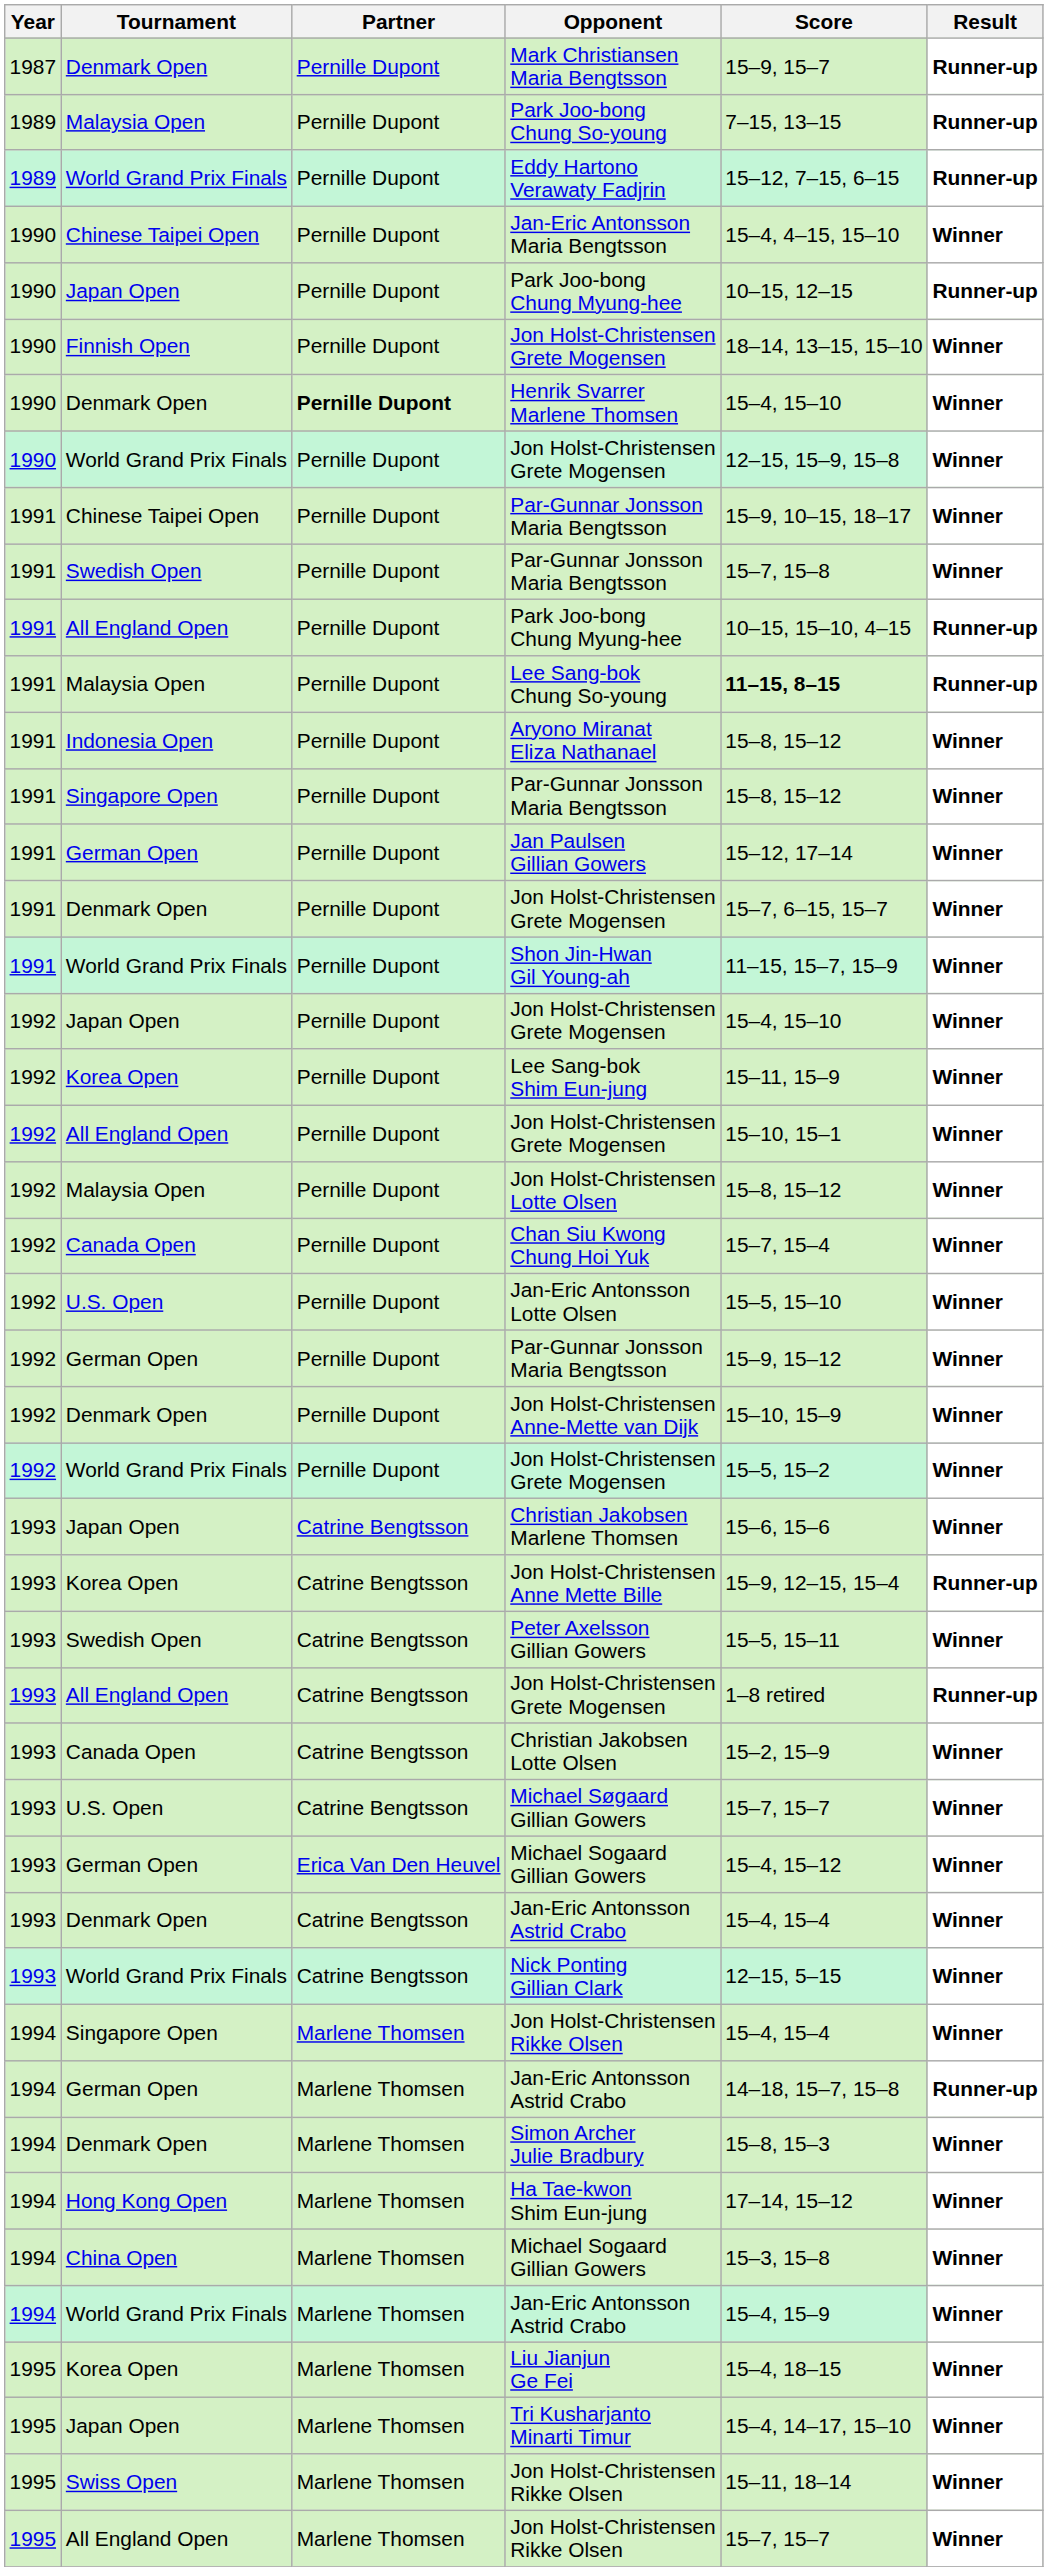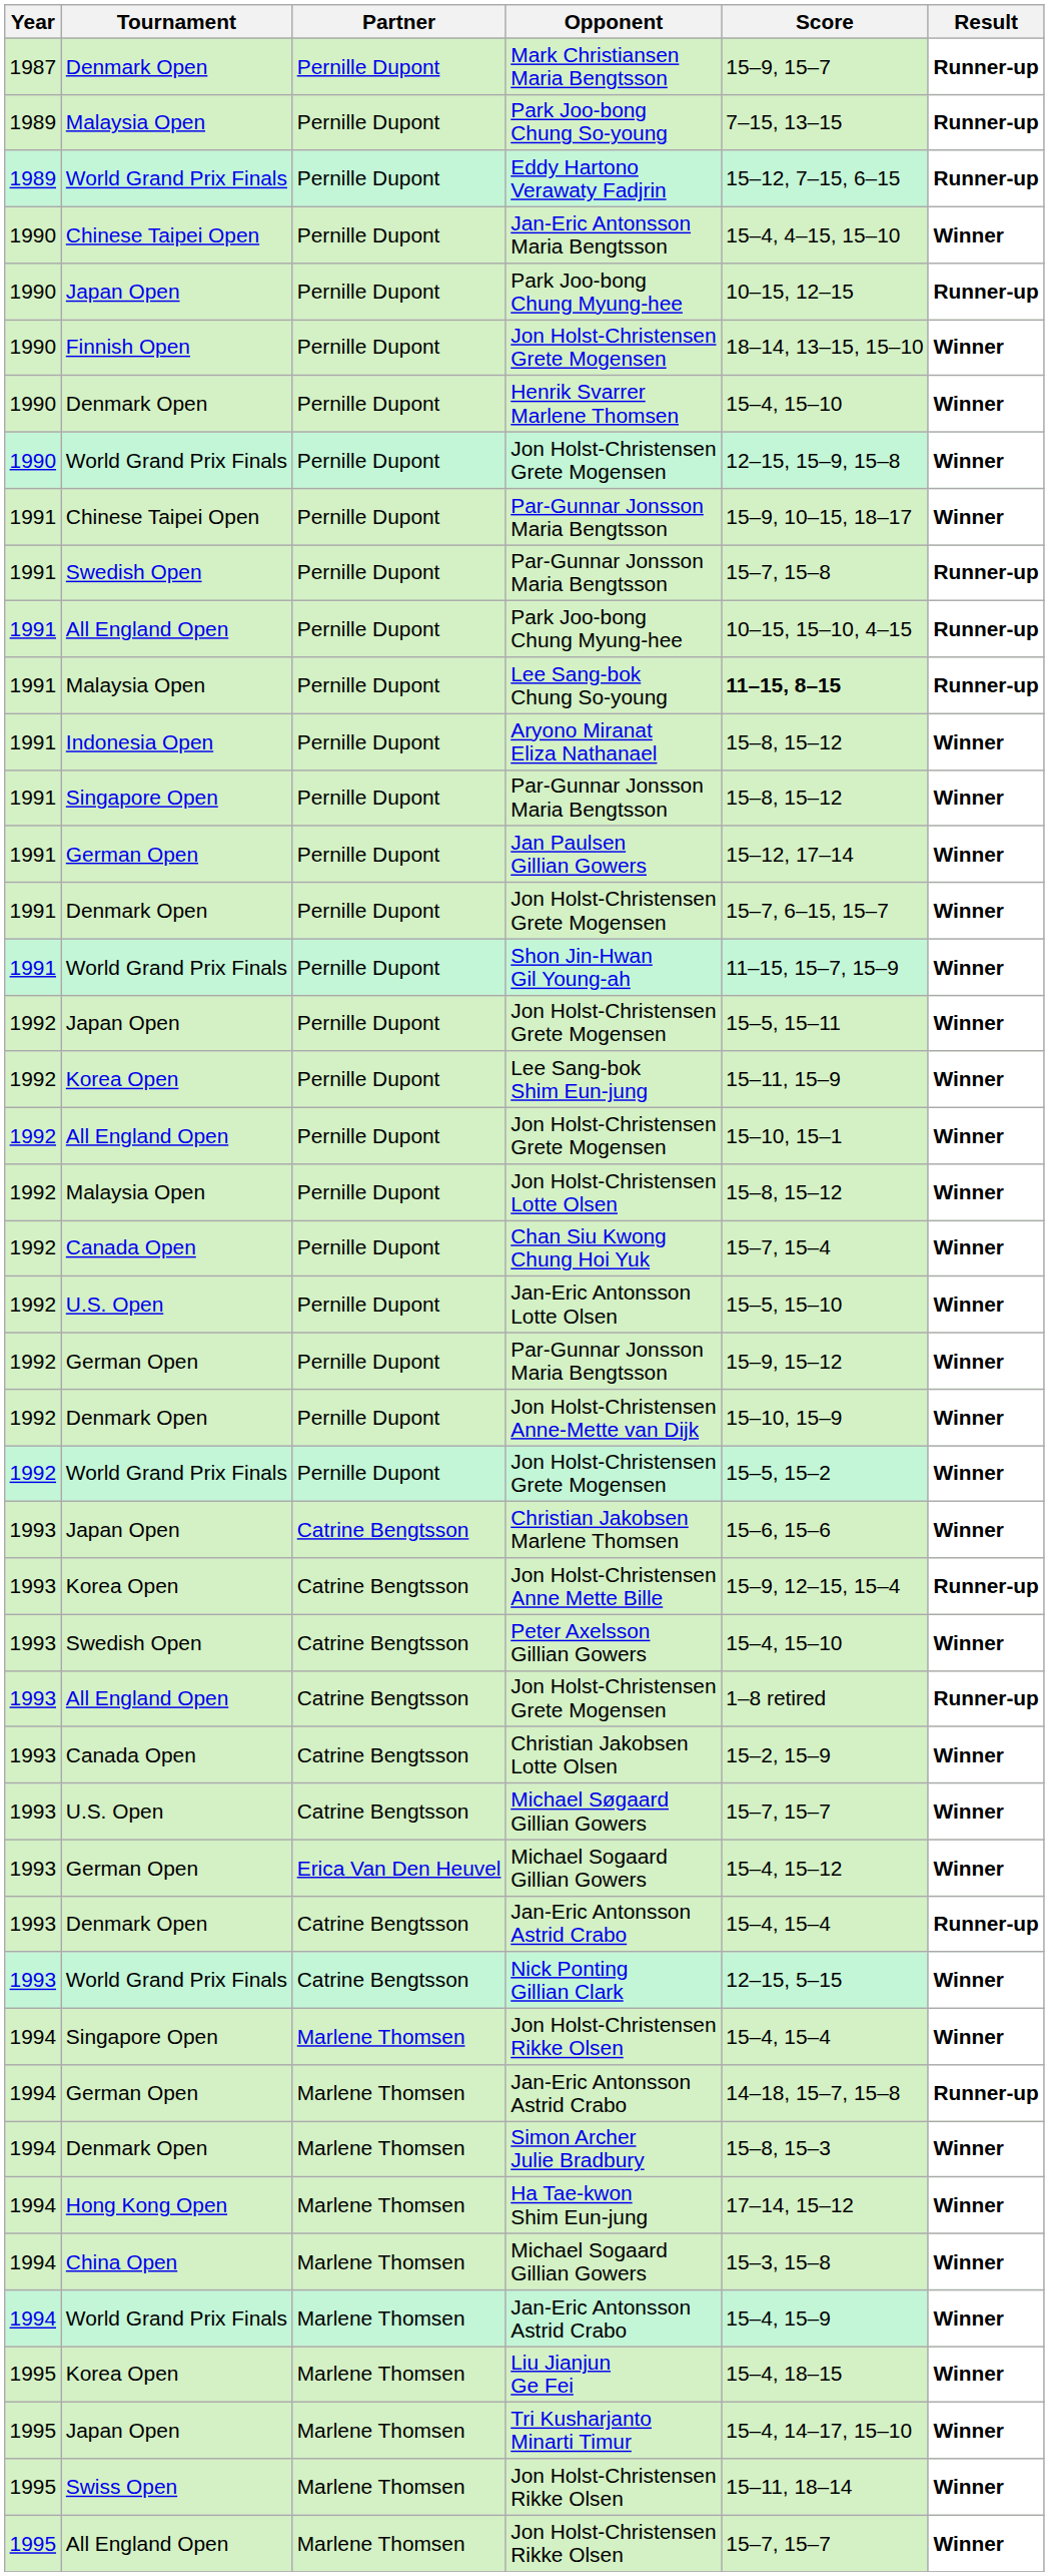 <table class="sortable wikitable" style="font-size: 90%;">
 <tr>
 <th>Year</th>
 <th>Tournament</th>
 <th>Partner</th>
 <th>Opponent</th>
 <th>Score</th>
 <th>Result</th>
 </tr>
 <tr style="background:#D4F1C5">
 <td align="center">1987</td>
 <td align="left"><a href='#'>Denmark Open</a></td>
 <td align="left"> <a href='#'>Pernille Dupont</a></td>
 <td align="left"> <a href='#'>Mark Christiansen</a> <br>  <a href='#'>Maria Bengtsson</a></td>
 <td align="left">15–9, 15–7</td>
 <td style="text-align:left; background:white"> <strong>Runner-up</strong></td>
 </tr>
 <tr style="background:#D4F1C5">
 <td align="center">1989</td>
 <td align="left"><a href='#'>Malaysia Open</a></td>
 <td align="left"> Pernille Dupont</td>
 <td align="left"> <a href='#'>Park Joo-bong</a> <br>  <a href='#'>Chung So-young</a></td>
 <td align="left">7–15, 13–15</td>
 <td style="text-align:left; background:white"> <strong>Runner-up</strong></td>
 </tr>
 <tr style="background:#C3F6D7">
 <td align="center"><a href='#'>1989</a></td>
 <td align="left"><a href='#'>World Grand Prix Finals</a></td>
 <td align="left"> Pernille Dupont</td>
 <td align="left"> <a href='#'>Eddy Hartono</a> <br>  <a href='#'>Verawaty Fadjrin</a></td>
 <td align="left">15–12, 7–15, 6–15</td>
 <td style="text-align:left; background:white"> <strong>Runner-up</strong></td>
 </tr>
 <tr style="background:#D4F1C5">
 <td align="center">1990</td>
 <td align="left"><a href='#'>Chinese Taipei Open</a></td>
 <td align="left"> Pernille Dupont</td>
 <td align="left"> <a href='#'>Jan-Eric Antonsson</a> <br>  Maria Bengtsson</td>
 <td align="left">15–4, 4–15, 15–10</td>
 <td style="text-align:left; background:white"> <strong>Winner</strong></td>
 </tr>
 <tr style="background:#D4F1C5">
 <td align="center">1990</td>
 <td align="left"><a href='#'>Japan Open</a></td>
 <td align="left"> Pernille Dupont</td>
 <td align="left"> Park Joo-bong <br>  <a href='#'>Chung Myung-hee</a></td>
 <td align="left">10–15, 12–15</td>
 <td style="text-align:left; background:white"> <strong>Runner-up</strong></td>
 </tr>
 <tr style="background:#D4F1C5">
 <td align="center">1990</td>
 <td align="left"><a href='#'>Finnish Open</a></td>
 <td align="left"> Pernille Dupont</td>
 <td align="left"> <a href='#'>Jon Holst-Christensen</a> <br>  <a href='#'>Grete Mogensen</a></td>
 <td align="left">18–14, 13–15, 15–10</td>
 <td style="text-align:left; background:white"> <strong>Winner</strong></td>
 </tr>
 <tr style="background:#D4F1C5">
 <td align="center">1990</td>
 <td align="left">Denmark Open</td>
-<td align="left"><strong> Pernille Dupont</strong></td>
+<td align="left"> Pernille Dupont</td>
 <td align="left"> <a href='#'>Henrik Svarrer</a> <br>  <a href='#'>Marlene Thomsen</a></td>
 <td align="left">15–4, 15–10</td>
 <td style="text-align:left; background:white"> <strong>Winner</strong></td>
 </tr>
 <tr style="background:#C3F6D7">
 <td align="center"><a href='#'>1990</a></td>
 <td align="left">World Grand Prix Finals</td>
 <td align="left"> Pernille Dupont</td>
 <td align="left"> Jon Holst-Christensen <br>  Grete Mogensen</td>
 <td align="left">12–15, 15–9, 15–8</td>
 <td style="text-align:left; background:white"> <strong>Winner</strong></td>
 </tr>
 <tr style="background:#D4F1C5">
 <td align="center">1991</td>
 <td align="left">Chinese Taipei Open</td>
 <td align="left"> Pernille Dupont</td>
 <td align="left"> <a href='#'>Par-Gunnar Jonsson</a> <br>  Maria Bengtsson</td>
 <td align="left">15–9, 10–15, 18–17</td>
 <td style="text-align:left; background:white"> <strong>Winner</strong></td>
 </tr>
 <tr style="background:#D4F1C5">
 <td align="center">1991</td>
 <td align="left"><a href='#'>Swedish Open</a></td>
 <td align="left"> Pernille Dupont</td>
 <td align="left"> Par-Gunnar Jonsson <br>  Maria Bengtsson</td>
 <td align="left">15–7, 15–8</td>
-<td style="text-align:left; background:white"> <strong>Winner</strong></td>
+<td style="text-align:left; background:white"> <strong>Runner-up</strong></td>
 </tr>
 <tr style="background:#D4F1C5">
 <td align="center"><a href='#'>1991</a></td>
 <td align="left"><a href='#'>All England Open</a></td>
 <td align="left"> Pernille Dupont</td>
 <td align="left"> Park Joo-bong <br>  Chung Myung-hee</td>
 <td align="left">10–15, 15–10, 4–15</td>
 <td style="text-align:left; background:white"> <strong>Runner-up</strong></td>
 </tr>
 <tr style="background:#D4F1C5">
 <td align="center">1991</td>
 <td align="left">Malaysia Open</td>
 <td align="left"> Pernille Dupont</td>
 <td align="left"> <a href='#'>Lee Sang-bok</a> <br>  Chung So-young</td>
 <td align="left"><strong>11–15, 8–15</strong></td>
 <td style="text-align:left; background:white"> <strong>Runner-up</strong></td>
 </tr>
 <tr style="background:#D4F1C5">
 <td align="center">1991</td>
 <td align="left"><a href='#'>Indonesia Open</a></td>
 <td align="left"> Pernille Dupont</td>
 <td align="left"> <a href='#'>Aryono Miranat</a> <br>  <a href='#'>Eliza Nathanael</a></td>
 <td align="left">15–8, 15–12</td>
 <td style="text-align:left; background:white"> <strong>Winner</strong></td>
 </tr>
 <tr style="background:#D4F1C5">
 <td align="center">1991</td>
 <td align="left"><a href='#'>Singapore Open</a></td>
 <td align="left"> Pernille Dupont</td>
 <td align="left"> Par-Gunnar Jonsson <br>  Maria Bengtsson</td>
 <td align="left">15–8, 15–12</td>
 <td style="text-align:left; background:white"> <strong>Winner</strong></td>
 </tr>
 <tr style="background:#D4F1C5">
 <td align="center">1991</td>
 <td align="left"><a href='#'>German Open</a></td>
 <td align="left"> Pernille Dupont</td>
 <td align="left"> <a href='#'>Jan Paulsen</a> <br>  <a href='#'>Gillian Gowers</a></td>
 <td align="left">15–12, 17–14</td>
 <td style="text-align:left; background:white"> <strong>Winner</strong></td>
 </tr>
 <tr style="background:#D4F1C5">
 <td align="center">1991</td>
 <td align="left">Denmark Open</td>
 <td align="left"> Pernille Dupont</td>
 <td align="left"> Jon Holst-Christensen <br>  Grete Mogensen</td>
 <td align="left">15–7, 6–15, 15–7</td>
 <td style="text-align:left; background:white"> <strong>Winner</strong></td>
 </tr>
 <tr style="background:#C3F6D7">
 <td align="center"><a href='#'>1991</a></td>
 <td align="left">World Grand Prix Finals</td>
 <td align="left"> Pernille Dupont</td>
 <td align="left"> <a href='#'>Shon Jin-Hwan</a> <br>  <a href='#'>Gil Young-ah</a></td>
 <td align="left">11–15, 15–7, 15–9</td>
 <td style="text-align:left; background:white"> <strong>Winner</strong></td>
 </tr>
 <tr style="background:#D4F1C5">
 <td align="center">1992</td>
 <td align="left">Japan Open</td>
 <td align="left"> Pernille Dupont</td>
 <td align="left"> Jon Holst-Christensen <br>  Grete Mogensen</td>
-<td align="left">15–4, 15–10</td>
+<td align="left">15–5, 15–11</td>
 <td style="text-align:left; background:white"> <strong>Winner</strong></td>
 </tr>
 <tr style="background:#D4F1C5">
 <td align="center">1992</td>
 <td align="left"><a href='#'>Korea Open</a></td>
 <td align="left"> Pernille Dupont</td>
 <td align="left"> Lee Sang-bok <br>  <a href='#'>Shim Eun-jung</a></td>
 <td align="left">15–11, 15–9</td>
 <td style="text-align:left; background:white"> <strong>Winner</strong></td>
 </tr>
 <tr style="background:#D4F1C5">
 <td align="center"><a href='#'>1992</a></td>
 <td align="left"><a href='#'>All England Open</a></td>
 <td align="left"> Pernille Dupont</td>
 <td align="left"> Jon Holst-Christensen <br>  Grete Mogensen</td>
 <td align="left">15–10, 15–1</td>
 <td style="text-align:left; background:white"> <strong>Winner</strong></td>
 </tr>
 <tr style="background:#D4F1C5">
 <td align="center">1992</td>
 <td align="left">Malaysia Open</td>
 <td align="left"> Pernille Dupont</td>
 <td align="left"> Jon Holst-Christensen <br>  <a href='#'>Lotte Olsen</a></td>
 <td align="left">15–8, 15–12</td>
 <td style="text-align:left; background:white"> <strong>Winner</strong></td>
 </tr>
 <tr style="background:#D4F1C5">
 <td align="center">1992</td>
 <td align="left"><a href='#'>Canada Open</a></td>
 <td align="left"> Pernille Dupont</td>
 <td align="left"> <a href='#'>Chan Siu Kwong</a> <br>  <a href='#'>Chung Hoi Yuk</a></td>
 <td align="left">15–7, 15–4</td>
 <td style="text-align:left; background:white"> <strong>Winner</strong></td>
 </tr>
 <tr style="background:#D4F1C5">
 <td align="center">1992</td>
 <td align="left"><a href='#'>U.S. Open</a></td>
 <td align="left"> Pernille Dupont</td>
 <td align="left"> Jan-Eric Antonsson <br>  Lotte Olsen</td>
 <td align="left">15–5, 15–10</td>
 <td style="text-align:left; background:white"> <strong>Winner</strong></td>
 </tr>
 <tr style="background:#D4F1C5">
 <td align="center">1992</td>
 <td align="left">German Open</td>
 <td align="left"> Pernille Dupont</td>
 <td align="left"> Par-Gunnar Jonsson <br>  Maria Bengtsson</td>
 <td align="left">15–9, 15–12</td>
 <td style="text-align:left; background:white"> <strong>Winner</strong></td>
 </tr>
 <tr style="background:#D4F1C5">
 <td align="center">1992</td>
 <td align="left">Denmark Open</td>
 <td align="left"> Pernille Dupont</td>
 <td align="left"> Jon Holst-Christensen <br>  <a href='#'>Anne-Mette van Dijk</a></td>
 <td align="left">15–10, 15–9</td>
 <td style="text-align:left; background:white"> <strong>Winner</strong></td>
 </tr>
 <tr style="background:#C3F6D7">
 <td align="center"><a href='#'>1992</a></td>
 <td align="left">World Grand Prix Finals</td>
 <td align="left"> Pernille Dupont</td>
 <td align="left"> Jon Holst-Christensen <br>  Grete Mogensen</td>
 <td align="left">15–5, 15–2</td>
 <td style="text-align:left; background:white"> <strong>Winner</strong></td>
 </tr>
 <tr style="background:#D4F1C5">
 <td align="center">1993</td>
 <td align="left">Japan Open</td>
 <td align="left"> <a href='#'>Catrine Bengtsson</a></td>
 <td align="left"> <a href='#'>Christian Jakobsen</a><br> Marlene Thomsen</td>
 <td align="left">15–6, 15–6</td>
 <td style="text-align:left; background:white"> <strong>Winner</strong></td>
 </tr>
 <tr style="background:#D4F1C5">
 <td align="center">1993</td>
 <td align="left">Korea Open</td>
 <td align="left"> Catrine Bengtsson</td>
 <td align="left"> Jon Holst-Christensen<br> <a href='#'>Anne Mette Bille</a></td>
 <td align="left">15–9, 12–15, 15–4</td>
 <td style="text-align:left; background:white"> <strong>Runner-up</strong></td>
 </tr>
 <tr style="background:#D4F1C5">
 <td align="center">1993</td>
 <td align="left">Swedish Open</td>
 <td align="left"> Catrine Bengtsson</td>
 <td align="left"> <a href='#'>Peter Axelsson</a><br> Gillian Gowers</td>
-<td align="left">15–5, 15–11</td>
+<td align="left">15–4, 15–10</td>
 <td style="text-align:left; background:white"> <strong>Winner</strong></td>
 </tr>
 <tr style="background:#D4F1C5">
 <td align="center"><a href='#'>1993</a></td>
 <td align="left"><a href='#'>All England Open</a></td>
 <td align="left"> Catrine Bengtsson</td>
 <td align="left"> Jon Holst-Christensen<br> Grete Mogensen</td>
 <td align="left">1–8 retired</td>
 <td style="text-align:left; background:white"> <strong>Runner-up</strong></td>
 </tr>
 <tr style="background:#D4F1C5">
 <td align="center">1993</td>
 <td align="left">Canada Open</td>
 <td align="left"> Catrine Bengtsson</td>
 <td align="left"> Christian Jakobsen<br> Lotte Olsen</td>
 <td align="left">15–2, 15–9</td>
 <td style="text-align:left; background:white"> <strong>Winner</strong></td>
 </tr>
 <tr style="background:#D4F1C5">
 <td align="center">1993</td>
 <td align="left">U.S. Open</td>
 <td align="left"> Catrine Bengtsson</td>
 <td align="left"> <a href='#'>Michael Søgaard</a><br> Gillian Gowers</td>
 <td align="left">15–7, 15–7</td>
 <td style="text-align:left; background:white"> <strong>Winner</strong></td>
 </tr>
 <tr style="background:#D4F1C5">
 <td align="center">1993</td>
 <td align="left">German Open</td>
 <td align="left"> <a href='#'>Erica Van Den Heuvel</a></td>
 <td align="left"> Michael Sogaard <br> Gillian Gowers</td>
 <td align="left">15–4, 15–12</td>
 <td style="text-align:left; background:white"> <strong>Winner</strong></td>
 </tr>
 <tr style="background:#D4F1C5">
 <td align="center">1993</td>
 <td align="left">Denmark Open</td>
 <td align="left"> Catrine Bengtsson</td>
 <td align="left"> Jan-Eric Antonsson<br> <a href='#'>Astrid Crabo</a></td>
 <td align="left">15–4, 15–4</td>
-<td style="text-align:left; background:white"> <strong>Winner</strong></td>
+<td style="text-align:left; background:white"> <strong>Runner-up</strong></td>
 </tr>
 <tr style="background:#C3F6D7">
 <td align="center"><a href='#'>1993</a></td>
 <td align="left">World Grand Prix Finals</td>
 <td align="left"> Catrine Bengtsson</td>
 <td align="left"> <a href='#'>Nick Ponting</a><br> <a href='#'>Gillian Clark</a></td>
 <td align="left">12–15, 5–15</td>
 <td style="text-align:left; background:white"> <strong>Winner</strong></td>
 </tr>
 <tr style="background:#D4F1C5">
 <td align="center">1994</td>
 <td align="left">Singapore Open</td>
 <td align="left"> <a href='#'>Marlene Thomsen</a></td>
 <td align="left"> Jon Holst-Christensen<br> <a href='#'>Rikke Olsen</a></td>
 <td align="left">15–4, 15–4</td>
 <td style="text-align:left; background:white"> <strong>Winner</strong></td>
 </tr>
 <tr style="background:#D4F1C5">
 <td align="center">1994</td>
 <td align="left">German Open</td>
 <td align="left"> Marlene Thomsen</td>
 <td align="left"> Jan-Eric Antonsson<br> Astrid Crabo</td>
 <td align="left">14–18, 15–7, 15–8</td>
 <td style="text-align:left; background:white"> <strong>Runner-up</strong></td>
 </tr>
 <tr style="background:#D4F1C5">
 <td align="center">1994</td>
 <td align="left">Denmark Open</td>
 <td align="left"> Marlene Thomsen</td>
 <td align="left"> <a href='#'>Simon Archer</a> <br> <a href='#'>Julie Bradbury</a></td>
 <td align="left">15–8, 15–3</td>
 <td style="text-align:left; background:white"> <strong>Winner</strong></td>
 </tr>
 <tr style="background:#D4F1C5">
 <td align="center">1994</td>
 <td align="left"><a href='#'>Hong Kong Open</a></td>
 <td align="left"> Marlene Thomsen</td>
 <td align="left"> <a href='#'>Ha Tae-kwon</a> <br> Shim Eun-jung</td>
 <td align="left">17–14, 15–12</td>
 <td style="text-align:left; background:white"> <strong>Winner</strong></td>
 </tr>
 <tr style="background:#D4F1C5">
 <td align="center">1994</td>
 <td align="left"><a href='#'>China Open</a></td>
 <td align="left"> Marlene Thomsen</td>
 <td align="left"> Michael Sogaard <br> Gillian Gowers</td>
 <td align="left">15–3, 15–8</td>
 <td style="text-align:left; background:white"> <strong>Winner</strong></td>
 </tr>
 <tr style="background:#C3F6D7">
 <td align="center"><a href='#'>1994</a></td>
 <td align="left">World Grand Prix Finals</td>
 <td align="left"> Marlene Thomsen</td>
 <td align="left"> Jan-Eric Antonsson<br> Astrid Crabo</td>
 <td align="left">15–4, 15–9</td>
 <td style="text-align:left; background:white"> <strong>Winner</strong></td>
 </tr>
 <tr style="background:#D4F1C5">
 <td align="center">1995</td>
 <td align="left">Korea Open</td>
 <td align="left"> Marlene Thomsen</td>
 <td align="left"> <a href='#'>Liu Jianjun</a> <br> <a href='#'>Ge Fei</a></td>
 <td align="left">15–4, 18–15</td>
 <td style="text-align:left; background:white"> <strong>Winner</strong></td>
 </tr>
 <tr style="background:#D4F1C5">
 <td align="center">1995</td>
 <td align="left">Japan Open</td>
 <td align="left"> Marlene Thomsen</td>
 <td align="left"> <a href='#'>Tri Kusharjanto</a> <br> <a href='#'>Minarti Timur</a></td>
 <td align="left">15–4, 14–17, 15–10</td>
 <td style="text-align:left; background:white"> <strong>Winner</strong></td>
 </tr>
 <tr style="background:#D4F1C5">
 <td align="center">1995</td>
 <td align="left"><a href='#'>Swiss Open</a></td>
 <td align="left"> Marlene Thomsen</td>
 <td align="left"> Jon Holst-Christensen <br> Rikke Olsen</td>
 <td align="left">15–11, 18–14</td>
 <td style="text-align:left; background:white"> <strong>Winner</strong></td>
 </tr>
 <tr style="background:#D4F1C5">
 <td align="center"><a href='#'>1995</a></td>
 <td align="left">All England Open</td>
 <td align="left"> Marlene Thomsen</td>
 <td align="left"> Jon Holst-Christensen <br> Rikke Olsen</td>
 <td align="left">15–7, 15–7</td>
 <td style="text-align:left; background:white"> <strong>Winner</strong></td>
 </tr>
 </table>
